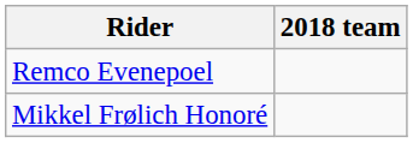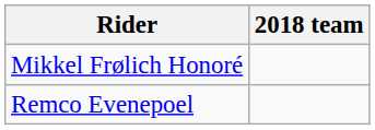 <table class="wikitable">
 <tr>
 <th>Rider</th>
 <th>2018 team</th>
 </tr>
 <tr>
+<td><a href='#'>Mikkel Frølich Honoré</a></td>
+<td></td>
+</tr>
+<tr>
 <td><a href='#'>Remco Evenepoel</a></td>
 <td></td>
 </tr>
-<tr>
-<td><a href='#'>Mikkel Frølich Honoré</a></td>
-<td></td>
-</tr>
 </table>
